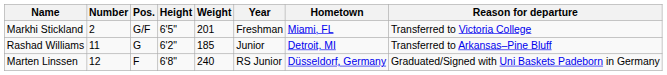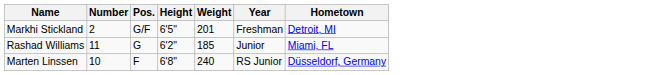 <table class="wikitable sortable" border="1">
 <tr>
 <th>Name</th>
 <th>Number</th>
 <th>Pos.</th>
 <th>Height</th>
 <th>Weight</th>
 <th>Year</th>
 <th>Hometown</th>
-<th class="unsortable">Reason for departure</th>
 </tr>
 <tr>
 <td>Markhi Stickland</td>
 <td>2</td>
 <td>G/F</td>
 <td>6'5"</td>
 <td>201</td>
 <td>Freshman</td>
-<td><a href='#'>Miami, FL</a></td>
-<td>Transferred to <a href='#'>Victoria College</a></td>
+<td><a href='#'>Detroit, MI</a></td>
 </tr>
 <tr>
 <td>Rashad Williams</td>
 <td>11</td>
 <td>G</td>
 <td>6'2"</td>
 <td>185</td>
 <td>Junior</td>
-<td><a href='#'>Detroit, MI</a></td>
-<td>Transferred to <a href='#'>Arkansas–Pine Bluff</a></td>
+<td><a href='#'>Miami, FL</a></td>
 </tr>
 <tr>
 <td>Marten Linssen</td>
-<td>12</td>
+<td>10</td>
 <td>F</td>
 <td>6'8"</td>
 <td>240</td>
 <td>RS Junior</td>
 <td><a href='#'>Düsseldorf, Germany</a></td>
-<td>Graduated/Signed with <a href='#'>Uni Baskets Padeborn</a> in Germany</td>
 </tr>
 </table>
